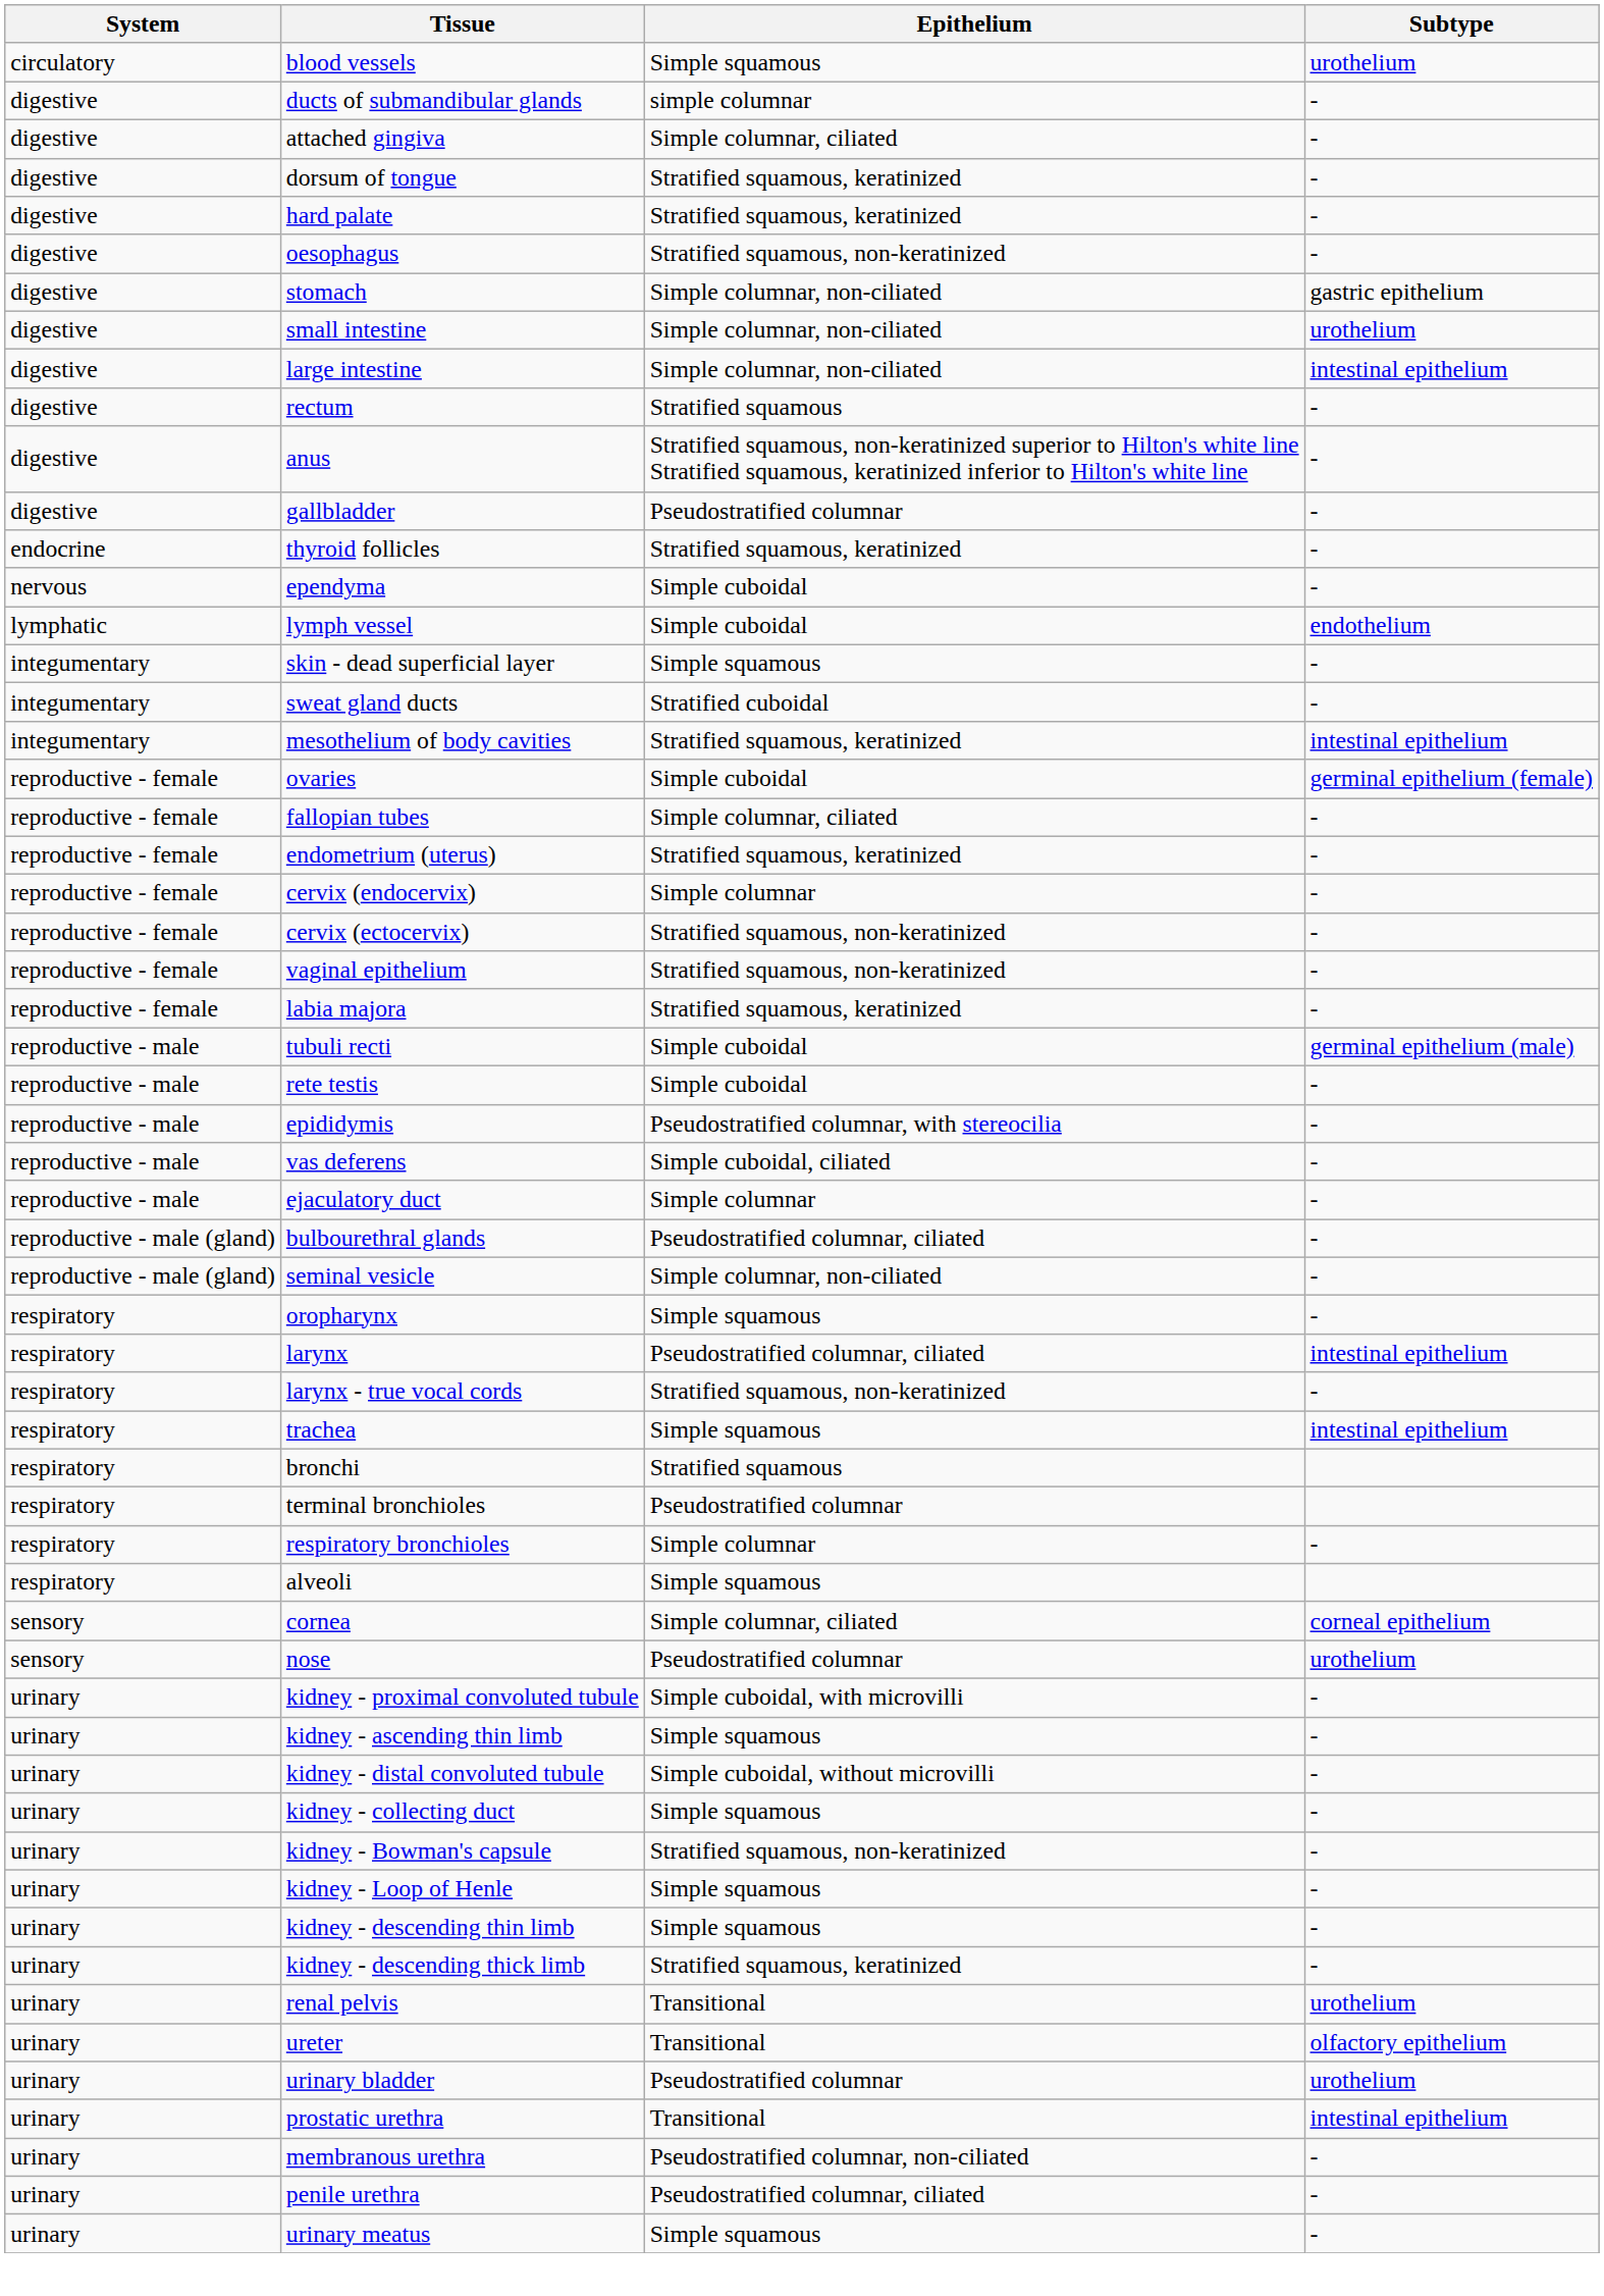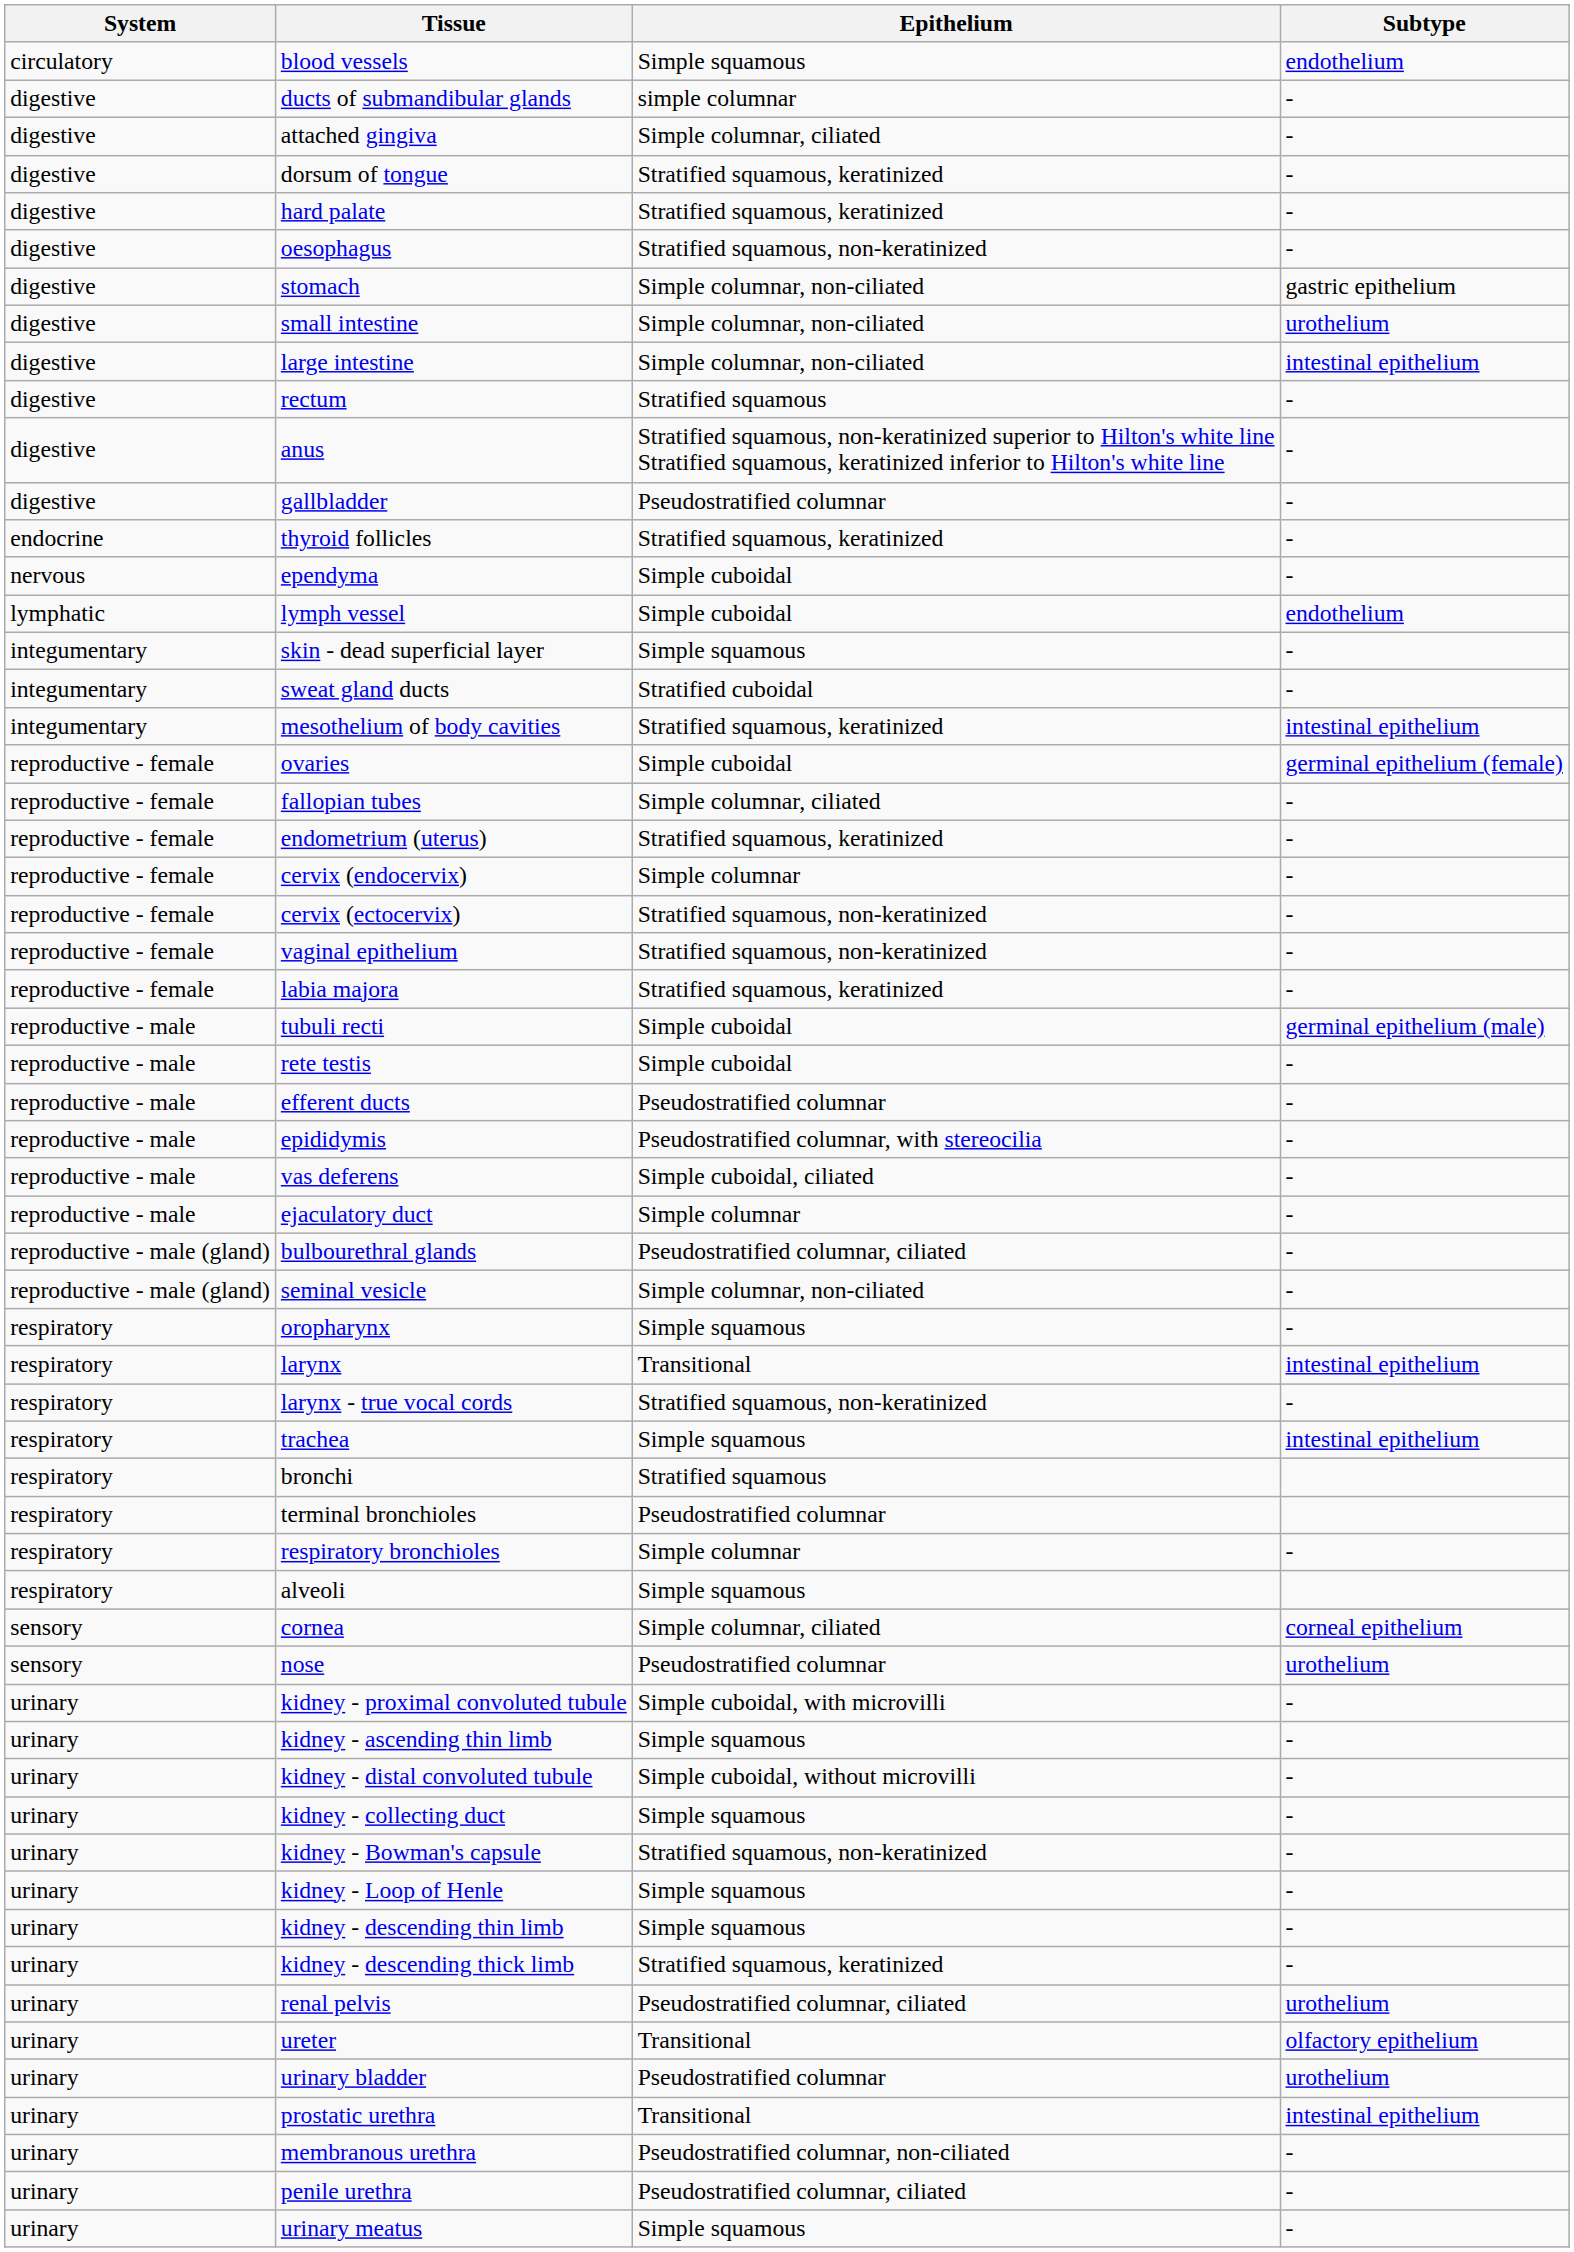 <table class="wikitable sortable">
 <tr>
 <th><strong>System</strong></th>
 <th><strong>Tissue</strong></th>
 <th><strong>Epithelium</strong></th>
 <th><strong>Subtype</strong></th>
 </tr>
 <tr>
 <td>circulatory</td>
 <td><a href='#'>blood vessels</a></td>
 <td>Simple squamous</td>
-<td><a href='#'>urothelium</a></td>
+<td><a href='#'>endothelium</a></td>
 </tr>
 <tr>
 <td>digestive</td>
 <td><a href='#'>ducts</a> of <a href='#'>submandibular glands</a></td>
 <td>simple columnar</td>
 <td>-</td>
 </tr>
 <tr>
 <td>digestive</td>
 <td>attached <a href='#'>gingiva</a></td>
 <td>Simple columnar, ciliated</td>
 <td>-</td>
 </tr>
 <tr>
 <td>digestive</td>
 <td>dorsum of <a href='#'>tongue</a></td>
 <td>Stratified squamous, keratinized</td>
 <td>-</td>
 </tr>
 <tr>
 <td>digestive</td>
 <td><a href='#'>hard palate</a></td>
 <td>Stratified squamous, keratinized</td>
 <td>-</td>
 </tr>
 <tr o>
 <td>digestive</td>
 <td><a href='#'>oesophagus</a></td>
 <td>Stratified squamous, non-keratinized</td>
 <td>-</td>
 </tr>
 <tr>
 <td>digestive</td>
 <td><a href='#'>stomach</a></td>
 <td>Simple columnar, non-ciliated</td>
 <td>gastric epithelium</td>
 </tr>
 <tr>
 <td>digestive</td>
 <td><a href='#'>small intestine</a></td>
 <td>Simple columnar, non-ciliated</td>
 <td><a href='#'>urothelium</a></td>
 </tr>
 <tr>
 <td>digestive</td>
 <td><a href='#'>large intestine</a></td>
 <td>Simple columnar, non-ciliated</td>
 <td><a href='#'>intestinal epithelium</a></td>
 </tr>
 <tr>
 <td>digestive</td>
 <td><a href='#'>rectum</a></td>
 <td>Stratified squamous</td>
 <td>-</td>
 </tr>
 <tr>
 <td>digestive</td>
 <td><a href='#'>anus</a></td>
 <td>Stratified squamous, non-keratinized superior to <a href='#'>Hilton's white line</a> <br> Stratified squamous, keratinized inferior to <a href='#'>Hilton's white line</a></td>
 <td>-</td>
 </tr>
 <tr>
 <td>digestive</td>
 <td><a href='#'>gallbladder</a></td>
 <td>Pseudostratified columnar</td>
 <td>-</td>
 </tr>
 <tr>
 <td>endocrine</td>
 <td><a href='#'>thyroid</a> follicles</td>
 <td>Stratified squamous, keratinized</td>
 <td>-</td>
 </tr>
 <tr>
 <td>nervous</td>
 <td><a href='#'>ependyma</a></td>
 <td>Simple cuboidal</td>
 <td>-</td>
 </tr>
 <tr>
 <td>lymphatic</td>
 <td><a href='#'>lymph vessel</a></td>
 <td>Simple cuboidal</td>
 <td><a href='#'>endothelium</a></td>
 </tr>
 <tr>
 <td>integumentary</td>
 <td><a href='#'>skin</a> - dead superficial layer</td>
 <td>Simple squamous</td>
 <td>-</td>
 </tr>
 <tr>
 <td>integumentary</td>
 <td><a href='#'>sweat gland</a> ducts</td>
 <td>Stratified cuboidal</td>
 <td>-</td>
 </tr>
 <tr>
 <td>integumentary</td>
 <td><a href='#'>mesothelium</a> of <a href='#'>body cavities</a></td>
 <td>Stratified squamous, keratinized</td>
 <td><a href='#'>intestinal epithelium</a></td>
 </tr>
 <tr>
 <td>reproductive - female</td>
 <td><a href='#'>ovaries</a></td>
 <td>Simple cuboidal</td>
 <td><a href='#'>germinal epithelium (female)</a></td>
 </tr>
 <tr>
 <td>reproductive - female</td>
 <td><a href='#'>fallopian tubes</a></td>
 <td>Simple columnar, ciliated</td>
 <td>-</td>
 </tr>
 <tr>
 <td>reproductive - female</td>
 <td><a href='#'>endometrium</a> (<a href='#'>uterus</a>)</td>
 <td>Stratified squamous, keratinized</td>
 <td>-</td>
 </tr>
 <tr>
 <td>reproductive - female</td>
 <td><a href='#'>cervix</a> (<a href='#'>endocervix</a>)</td>
 <td>Simple columnar</td>
 <td>-</td>
 </tr>
 <tr>
 <td>reproductive - female</td>
 <td><a href='#'>cervix</a> (<a href='#'>ectocervix</a>)</td>
 <td>Stratified squamous, non-keratinized</td>
 <td>-</td>
 </tr>
 <tr>
 <td>reproductive - female</td>
 <td><a href='#'>vaginal epithelium</a></td>
 <td>Stratified squamous, non-keratinized</td>
 <td>-</td>
 </tr>
 <tr>
 <td>reproductive - female</td>
 <td><a href='#'>labia majora</a></td>
 <td>Stratified squamous, keratinized</td>
 <td>-</td>
 </tr>
 <tr>
 <td>reproductive - male</td>
 <td><a href='#'>tubuli recti</a></td>
 <td>Simple cuboidal</td>
 <td><a href='#'>germinal epithelium (male)</a></td>
 </tr>
 <tr>
 <td>reproductive - male</td>
 <td><a href='#'>rete testis</a></td>
 <td>Simple cuboidal</td>
 <td>-</td>
 </tr>
 <tr>
 <td>reproductive - male</td>
+<td><a href='#'>efferent ducts</a></td>
+<td>Pseudostratified columnar</td>
+<td>-</td>
+</tr>
+<tr>
+<td>reproductive - male</td>
 <td><a href='#'>epididymis</a></td>
 <td>Pseudostratified columnar, with <a href='#'>stereocilia</a></td>
 <td>-</td>
 </tr>
 <tr>
 <td>reproductive - male</td>
 <td><a href='#'>vas deferens</a></td>
 <td>Simple cuboidal, ciliated</td>
 <td>-</td>
 </tr>
 <tr>
 <td>reproductive - male</td>
 <td><a href='#'>ejaculatory duct</a></td>
 <td>Simple columnar</td>
 <td>-</td>
 </tr>
 <tr>
 <td>reproductive - male (gland)</td>
 <td><a href='#'>bulbourethral glands</a></td>
 <td>Pseudostratified columnar, ciliated</td>
 <td>-</td>
 </tr>
 <tr>
 <td>reproductive - male (gland)</td>
 <td><a href='#'>seminal vesicle</a></td>
 <td>Simple columnar, non-ciliated</td>
 <td>-</td>
 </tr>
 <tr>
 <td>respiratory</td>
 <td><a href='#'>oropharynx</a></td>
 <td>Simple squamous</td>
 <td>-</td>
 </tr>
 <tr>
 <td>respiratory</td>
 <td><a href='#'>larynx</a></td>
-<td>Pseudostratified columnar, ciliated</td>
+<td>Transitional</td>
 <td><a href='#'>intestinal epithelium</a></td>
 </tr>
 <tr>
 <td>respiratory</td>
 <td><a href='#'>larynx</a> - <a href='#'>true vocal cords</a></td>
 <td>Stratified squamous, non-keratinized</td>
 <td>-</td>
 </tr>
 <tr>
 <td>respiratory</td>
 <td><a href='#'>trachea</a></td>
 <td>Simple squamous</td>
 <td><a href='#'>intestinal epithelium</a></td>
 </tr>
 <tr>
 <td>respiratory</td>
 <td>bronchi</td>
 <td>Stratified squamous</td>
 <td></td>
 </tr>
 <tr>
 <td>respiratory</td>
 <td>terminal bronchioles</td>
 <td>Pseudostratified columnar</td>
 <td></td>
 </tr>
 <tr>
 <td>respiratory</td>
 <td><a href='#'>respiratory bronchioles</a></td>
 <td>Simple columnar</td>
 <td>-</td>
 </tr>
 <tr>
 <td>respiratory</td>
 <td>alveoli</td>
 <td>Simple squamous</td>
 <td></td>
 </tr>
 <tr>
 <td>sensory</td>
 <td><a href='#'>cornea</a></td>
 <td>Simple columnar, ciliated</td>
 <td><a href='#'>corneal epithelium</a></td>
 </tr>
 <tr>
 <td>sensory</td>
 <td><a href='#'>nose</a></td>
 <td>Pseudostratified columnar</td>
 <td><a href='#'>urothelium</a></td>
 </tr>
 <tr>
 <td>urinary</td>
 <td><a href='#'>kidney</a> - <a href='#'>proximal convoluted tubule</a></td>
 <td>Simple cuboidal, with microvilli</td>
 <td>-</td>
 </tr>
 <tr>
 <td>urinary</td>
 <td><a href='#'>kidney</a> - <a href='#'>ascending thin limb</a></td>
 <td>Simple squamous</td>
 <td>-</td>
 </tr>
 <tr>
 <td>urinary</td>
 <td><a href='#'>kidney</a> - <a href='#'>distal convoluted tubule</a></td>
 <td>Simple cuboidal, without microvilli</td>
 <td>-</td>
 </tr>
 <tr>
 <td>urinary</td>
 <td><a href='#'>kidney</a> - <a href='#'>collecting duct</a></td>
 <td>Simple squamous</td>
 <td>-</td>
 </tr>
 <tr>
 <td>urinary</td>
 <td><a href='#'>kidney</a> - <a href='#'>Bowman's capsule</a></td>
 <td>Stratified squamous, non-keratinized</td>
 <td>-</td>
 </tr>
 <tr>
 <td>urinary</td>
 <td><a href='#'>kidney</a> - <a href='#'>Loop of Henle</a></td>
 <td>Simple squamous</td>
 <td>-</td>
 </tr>
 <tr>
 <td>urinary</td>
 <td><a href='#'>kidney</a> - <a href='#'>descending thin limb</a></td>
 <td>Simple squamous</td>
 <td>-</td>
 </tr>
 <tr>
 <td>urinary</td>
 <td><a href='#'>kidney</a> - <a href='#'>descending thick limb</a></td>
 <td>Stratified squamous, keratinized</td>
 <td>-</td>
 </tr>
 <tr>
 <td>urinary</td>
 <td><a href='#'>renal pelvis</a></td>
-<td>Transitional</td>
+<td>Pseudostratified columnar, ciliated</td>
 <td><a href='#'>urothelium</a></td>
 </tr>
 <tr>
 <td>urinary</td>
 <td><a href='#'>ureter</a></td>
 <td>Transitional</td>
 <td><a href='#'>olfactory epithelium</a></td>
 </tr>
 <tr>
 <td>urinary</td>
 <td><a href='#'>urinary bladder</a></td>
 <td>Pseudostratified columnar</td>
 <td><a href='#'>urothelium</a></td>
 </tr>
 <tr>
 <td>urinary</td>
 <td><a href='#'>prostatic urethra</a></td>
 <td>Transitional</td>
 <td><a href='#'>intestinal epithelium</a></td>
 </tr>
 <tr>
 <td>urinary</td>
 <td><a href='#'>membranous urethra</a></td>
 <td>Pseudostratified columnar, non-ciliated</td>
 <td>-</td>
 </tr>
 <tr>
 <td>urinary</td>
 <td><a href='#'>penile urethra</a></td>
 <td>Pseudostratified columnar, ciliated</td>
 <td>-</td>
 </tr>
 <tr>
 <td>urinary</td>
 <td><a href='#'>urinary meatus</a></td>
 <td>Simple squamous</td>
 <td>-</td>
 </tr>
 </table>
